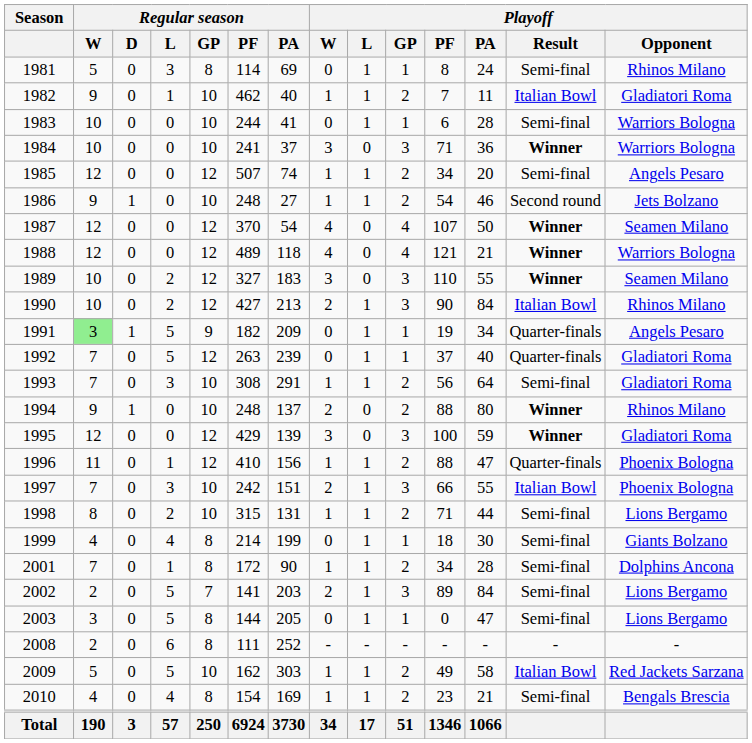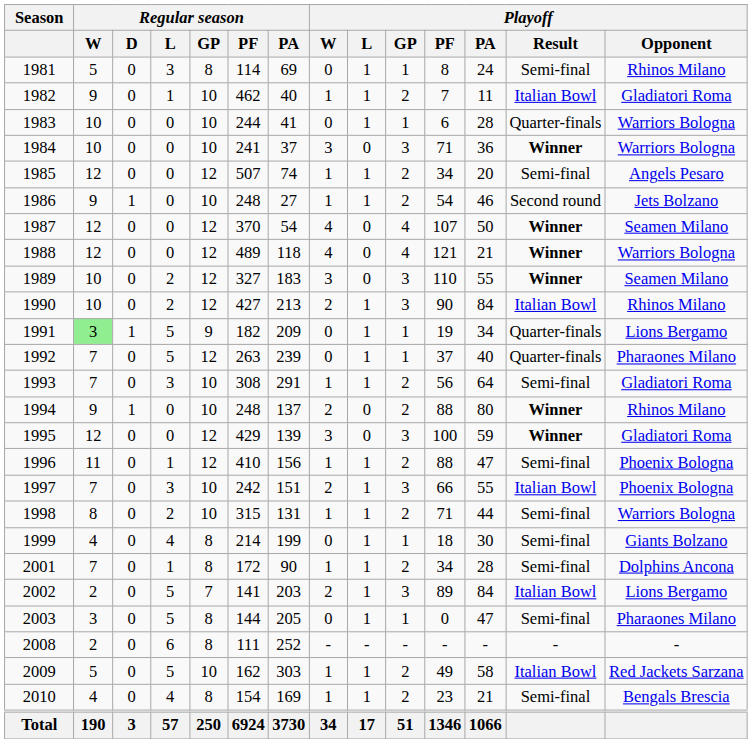 <table class="wikitable"  class="wikitable" style="text-align: center;" align=center style="font-size: 95%;">
 <tr>
 <th width=60>Season</th>
 <th colspan="6"><em>Regular season</em></th>
 <th colspan="7"><em>Playoff</em></th>
 </tr>
 <tr>
 <th> </th>
 <th width=30>W</th>
 <th width=30>D</th>
 <th width=30>L</th>
 <th width=30>GP</th>
 <th width=30>PF</th>
 <th width=30>PA</th>
 <th width=30>W</th>
 <th width=30>L</th>
 <th width=30>GP</th>
 <th width=30>PF</th>
 <th width=30>PA</th>
 <th>Result</th>
 <th>Opponent</th>
 </tr>
 <tr align=center>
 <td>1981</td>
 <td>5</td>
 <td>0</td>
 <td>3</td>
 <td>8</td>
 <td>114</td>
 <td>69</td>
 <td>0</td>
 <td>1</td>
 <td>1</td>
 <td>8</td>
 <td>24</td>
 <td>Semi-final</td>
 <td><a href='#'>Rhinos Milano</a></td>
 </tr>
 <tr align=center>
 <td>1982</td>
 <td>9</td>
 <td>0</td>
 <td>1</td>
 <td>10</td>
 <td>462</td>
 <td>40</td>
 <td>1</td>
 <td>1</td>
 <td>2</td>
 <td>7</td>
 <td>11</td>
 <td><a href='#'>Italian Bowl</a></td>
 <td><a href='#'>Gladiatori Roma</a></td>
 </tr>
 <tr align=center>
 <td>1983</td>
 <td>10</td>
 <td>0</td>
 <td>0</td>
 <td>10</td>
 <td>244</td>
 <td>41</td>
 <td>0</td>
 <td>1</td>
 <td>1</td>
 <td>6</td>
 <td>28</td>
-<td>Semi-final</td>
+<td>Quarter-finals</td>
 <td><a href='#'>Warriors Bologna</a></td>
 </tr>
 <tr align=center>
 <td>1984</td>
 <td>10</td>
 <td>0</td>
 <td>0</td>
 <td>10</td>
 <td>241</td>
 <td>37</td>
 <td>3</td>
 <td>0</td>
 <td>3</td>
 <td>71</td>
 <td>36</td>
 <td><strong>Winner</strong></td>
 <td><a href='#'>Warriors Bologna</a></td>
 </tr>
 <tr align=center>
 <td>1985</td>
 <td>12</td>
 <td>0</td>
 <td>0</td>
 <td>12</td>
 <td>507</td>
 <td>74</td>
 <td>1</td>
 <td>1</td>
 <td>2</td>
 <td>34</td>
 <td>20</td>
 <td>Semi-final</td>
 <td><a href='#'>Angels Pesaro</a></td>
 </tr>
 <tr align=center>
 <td>1986</td>
 <td>9</td>
 <td>1</td>
 <td>0</td>
 <td>10</td>
 <td>248</td>
 <td>27</td>
 <td>1</td>
 <td>1</td>
 <td>2</td>
 <td>54</td>
 <td>46</td>
 <td>Second round</td>
 <td><a href='#'>Jets Bolzano</a></td>
 </tr>
 <tr align=center>
 <td>1987</td>
 <td>12</td>
 <td>0</td>
 <td>0</td>
 <td>12</td>
 <td>370</td>
 <td>54</td>
 <td>4</td>
 <td>0</td>
 <td>4</td>
 <td>107</td>
 <td>50</td>
 <td><strong>Winner</strong></td>
 <td><a href='#'>Seamen Milano</a></td>
 </tr>
 <tr align=center>
 <td>1988</td>
 <td>12</td>
 <td>0</td>
 <td>0</td>
 <td>12</td>
 <td>489</td>
 <td>118</td>
 <td>4</td>
 <td>0</td>
 <td>4</td>
 <td>121</td>
 <td>21</td>
 <td><strong>Winner</strong></td>
 <td><a href='#'>Warriors Bologna</a></td>
 </tr>
 <tr align=center>
 <td>1989</td>
 <td>10</td>
 <td>0</td>
 <td>2</td>
 <td>12</td>
 <td>327</td>
 <td>183</td>
 <td>3</td>
 <td>0</td>
 <td>3</td>
 <td>110</td>
 <td>55</td>
 <td><strong>Winner</strong></td>
 <td><a href='#'>Seamen Milano</a></td>
 </tr>
 <tr align=center>
 <td>1990</td>
 <td>10</td>
 <td>0</td>
 <td>2</td>
 <td>12</td>
 <td>427</td>
 <td>213</td>
 <td>2</td>
 <td>1</td>
 <td>3</td>
 <td>90</td>
 <td>84</td>
 <td><a href='#'>Italian Bowl</a></td>
 <td><a href='#'>Rhinos Milano</a></td>
 </tr>
 <tr align=center>
 <td>1991</td>
 <td style="background: lightgreen;">3</td>
 <td>1</td>
 <td>5</td>
 <td>9</td>
 <td>182</td>
 <td>209</td>
 <td>0</td>
 <td>1</td>
 <td>1</td>
 <td>19</td>
 <td>34</td>
 <td>Quarter-finals</td>
-<td><a href='#'>Angels Pesaro</a></td>
+<td><a href='#'>Lions Bergamo</a></td>
 </tr>
 <tr align=center>
 <td>1992</td>
 <td>7</td>
 <td>0</td>
 <td>5</td>
 <td>12</td>
 <td>263</td>
 <td>239</td>
 <td>0</td>
 <td>1</td>
 <td>1</td>
 <td>37</td>
 <td>40</td>
 <td>Quarter-finals</td>
-<td><a href='#'>Gladiatori Roma</a></td>
+<td><a href='#'>Pharaones Milano</a></td>
 </tr>
 <tr align=center>
 <td>1993</td>
 <td>7</td>
 <td>0</td>
 <td>3</td>
 <td>10</td>
 <td>308</td>
 <td>291</td>
 <td>1</td>
 <td>1</td>
 <td>2</td>
 <td>56</td>
 <td>64</td>
 <td>Semi-final</td>
 <td><a href='#'>Gladiatori Roma</a></td>
 </tr>
 <tr align=center>
 <td>1994</td>
 <td>9</td>
 <td>1</td>
 <td>0</td>
 <td>10</td>
 <td>248</td>
 <td>137</td>
 <td>2</td>
 <td>0</td>
 <td>2</td>
 <td>88</td>
 <td>80</td>
 <td><strong>Winner</strong></td>
 <td><a href='#'>Rhinos Milano</a></td>
 </tr>
 <tr align=center>
 <td>1995</td>
 <td>12</td>
 <td>0</td>
 <td>0</td>
 <td>12</td>
 <td>429</td>
 <td>139</td>
 <td>3</td>
 <td>0</td>
 <td>3</td>
 <td>100</td>
 <td>59</td>
 <td><strong>Winner</strong></td>
 <td><a href='#'>Gladiatori Roma</a></td>
 </tr>
 <tr align=center>
 <td>1996</td>
 <td>11</td>
 <td>0</td>
 <td>1</td>
 <td>12</td>
 <td>410</td>
 <td>156</td>
 <td>1</td>
 <td>1</td>
 <td>2</td>
 <td>88</td>
 <td>47</td>
-<td>Quarter-finals</td>
+<td>Semi-final</td>
 <td><a href='#'>Phoenix Bologna</a></td>
 </tr>
 <tr align=center>
 <td>1997</td>
 <td>7</td>
 <td>0</td>
 <td>3</td>
 <td>10</td>
 <td>242</td>
 <td>151</td>
 <td>2</td>
 <td>1</td>
 <td>3</td>
 <td>66</td>
 <td>55</td>
 <td><a href='#'>Italian Bowl</a></td>
 <td><a href='#'>Phoenix Bologna</a></td>
 </tr>
 <tr align=center>
 <td>1998</td>
 <td>8</td>
 <td>0</td>
 <td>2</td>
 <td>10</td>
 <td>315</td>
 <td>131</td>
 <td>1</td>
 <td>1</td>
 <td>2</td>
 <td>71</td>
 <td>44</td>
 <td>Semi-final</td>
-<td><a href='#'>Lions Bergamo</a></td>
+<td><a href='#'>Warriors Bologna</a></td>
 </tr>
 <tr align=center>
 <td>1999</td>
 <td>4</td>
 <td>0</td>
 <td>4</td>
 <td>8</td>
 <td>214</td>
 <td>199</td>
 <td>0</td>
 <td>1</td>
 <td>1</td>
 <td>18</td>
 <td>30</td>
 <td>Semi-final</td>
 <td><a href='#'>Giants Bolzano</a></td>
 </tr>
 <tr align=center>
 <td>2001</td>
 <td>7</td>
 <td>0</td>
 <td>1</td>
 <td>8</td>
 <td>172</td>
 <td>90</td>
 <td>1</td>
 <td>1</td>
 <td>2</td>
 <td>34</td>
 <td>28</td>
 <td>Semi-final</td>
 <td><a href='#'>Dolphins Ancona</a></td>
 </tr>
 <tr align=center>
 <td>2002</td>
 <td>2</td>
 <td>0</td>
 <td>5</td>
 <td>7</td>
 <td>141</td>
 <td>203</td>
 <td>2</td>
 <td>1</td>
 <td>3</td>
 <td>89</td>
 <td>84</td>
-<td>Semi-final</td>
+<td><a href='#'>Italian Bowl</a></td>
 <td><a href='#'>Lions Bergamo</a></td>
 </tr>
 <tr align=center>
 <td>2003</td>
 <td>3</td>
 <td>0</td>
 <td>5</td>
 <td>8</td>
 <td>144</td>
 <td>205</td>
 <td>0</td>
 <td>1</td>
 <td>1</td>
 <td>0</td>
 <td>47</td>
 <td>Semi-final</td>
-<td><a href='#'>Lions Bergamo</a></td>
+<td><a href='#'>Pharaones Milano</a></td>
 </tr>
 <tr align=center>
 <td>2008</td>
 <td>2</td>
 <td>0</td>
 <td>6</td>
 <td>8</td>
 <td>111</td>
 <td>252</td>
 <td>-</td>
 <td>-</td>
 <td>-</td>
 <td>-</td>
 <td>-</td>
 <td>-</td>
 <td>-</td>
 </tr>
 <tr align=center>
 <td>2009</td>
 <td>5</td>
 <td>0</td>
 <td>5</td>
 <td>10</td>
 <td>162</td>
 <td>303</td>
 <td>1</td>
 <td>1</td>
 <td>2</td>
 <td>49</td>
 <td>58</td>
 <td><a href='#'>Italian Bowl</a></td>
 <td><a href='#'>Red Jackets Sarzana</a></td>
 </tr>
 <tr align=center>
 <td>2010</td>
 <td>4</td>
 <td>0</td>
 <td>4</td>
 <td>8</td>
 <td>154</td>
 <td>169</td>
 <td>1</td>
 <td>1</td>
 <td>2</td>
 <td>23</td>
 <td>21</td>
 <td>Semi-final</td>
 <td><a href='#'>Bengals Brescia</a></td>
 </tr>
 <tr style="border-top-style:double">
 <th>Total</th>
 <th>190</th>
 <th>3</th>
 <th>57</th>
 <th>250</th>
 <th>6924</th>
 <th>3730</th>
 <th>34</th>
 <th>17</th>
 <th>51</th>
 <th>1346</th>
 <th>1066</th>
 <th></th>
 <th></th>
 </tr>
 </table>
